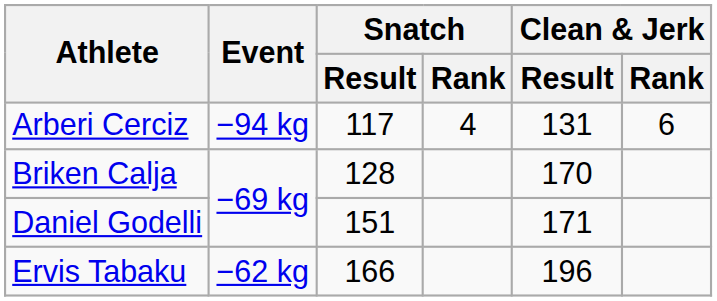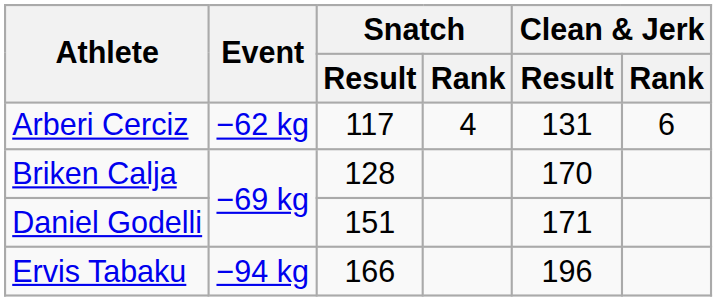 <table class="wikitable" style="font-size:90%">
 <tr>
 <th rowspan="2">Athlete</th>
 <th rowspan="2">Event</th>
 <th colspan="2">Snatch</th>
 <th colspan="2">Clean & Jerk</th>
 </tr>
 <tr>
 <th>Result</th>
 <th>Rank</th>
 <th>Result</th>
 <th>Rank</th>
 </tr>
 <tr align=center>
 <td align=left><a href='#'>Arberi Cerciz</a></td>
-<td align=left><a href='#'>−94 kg</a></td>
+<td align=left><a href='#'>−62 kg</a></td>
 <td>117</td>
 <td>4</td>
 <td>131</td>
 <td>6</td>
 </tr>
 <tr align=center>
 <td align=left><a href='#'>Briken Calja</a></td>
 <td align=left rowspan=2><a href='#'>−69 kg</a></td>
 <td>128</td>
 <td></td>
 <td>170</td>
 <td></td>
 </tr>
 <tr align=center>
 <td align=left><a href='#'>Daniel Godelli</a></td>
 <td>151</td>
 <td></td>
 <td>171</td>
 <td></td>
 </tr>
 <tr align=center>
 <td align=left><a href='#'>Ervis Tabaku</a></td>
-<td align=left><a href='#'>−62 kg</a></td>
+<td align=left><a href='#'>−94 kg</a></td>
 <td>166</td>
 <td></td>
 <td>196</td>
 <td></td>
 </tr>
 </table>
